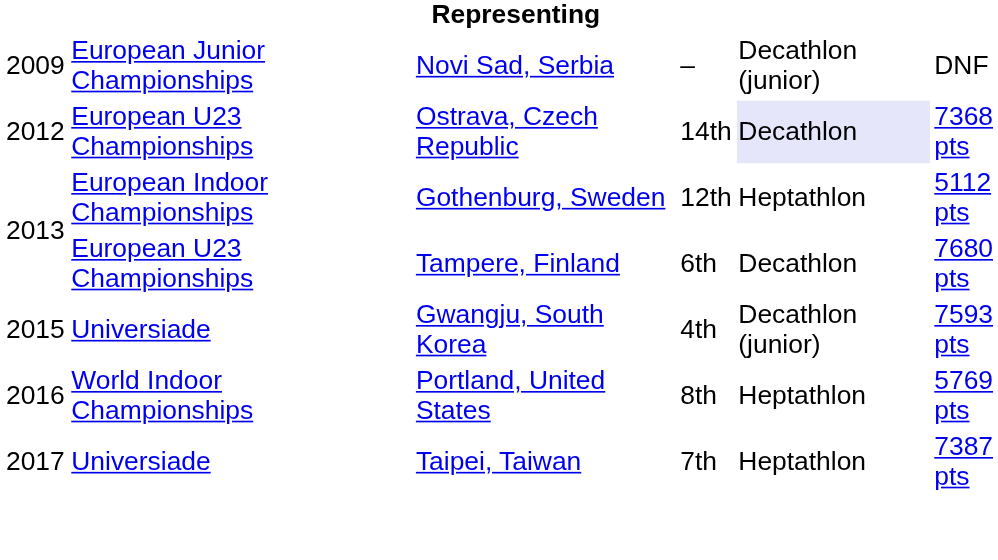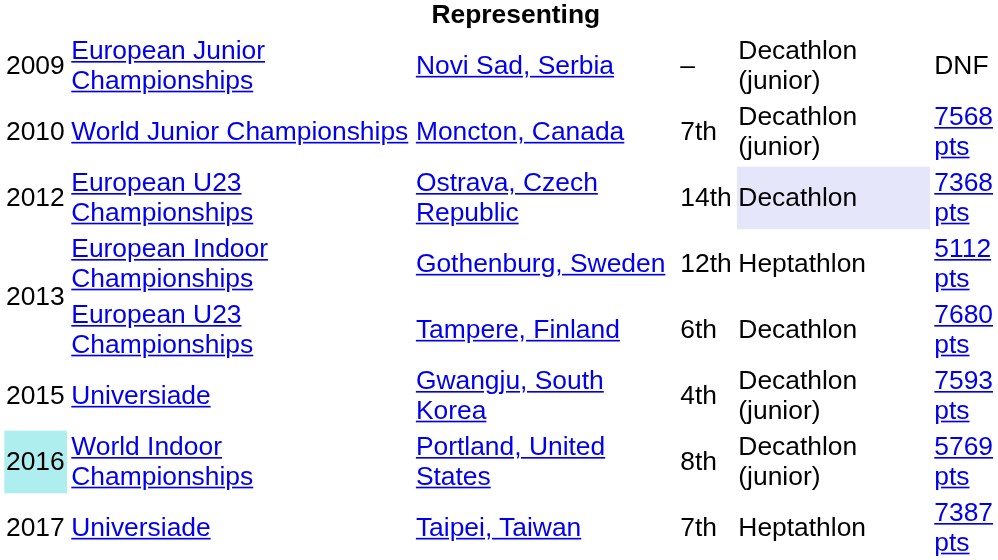 <table>
 <tr>
 <th colspan="6">Representing </th>
 </tr>
 <tr>
 <td>2009</td>
 <td><a href='#'>European Junior Championships</a></td>
 <td><a href='#'>Novi Sad, Serbia</a></td>
 <td>–</td>
 <td>Decathlon (junior)</td>
 <td>DNF</td>
+</tr>
+<tr>
+<td>2010</td>
+<td><a href='#'>World Junior Championships</a></td>
+<td><a href='#'>Moncton, Canada</a></td>
+<td>7th</td>
+<td>Decathlon (junior)</td>
+<td><a href='#'>7568 pts</a></td>
 </tr>
 <tr>
 <td>2012</td>
 <td><a href='#'>European U23 Championships</a></td>
 <td><a href='#'>Ostrava, Czech Republic</a></td>
 <td>14th</td>
 <td style="background: lavender;">Decathlon</td>
 <td><a href='#'>7368 pts</a></td>
 </tr>
 <tr>
 <td rowspan=2>2013</td>
 <td><a href='#'>European Indoor Championships</a></td>
 <td><a href='#'>Gothenburg, Sweden</a></td>
 <td>12th</td>
 <td>Heptathlon</td>
 <td><a href='#'>5112 pts</a></td>
 </tr>
 <tr>
 <td><a href='#'>European U23 Championships</a></td>
 <td><a href='#'>Tampere, Finland</a></td>
 <td>6th</td>
 <td>Decathlon</td>
 <td><a href='#'>7680 pts</a></td>
 </tr>
 <tr>
 <td>2015</td>
 <td><a href='#'>Universiade</a></td>
 <td><a href='#'>Gwangju, South Korea</a></td>
 <td>4th</td>
 <td>Decathlon (junior)</td>
 <td><a href='#'>7593 pts</a></td>
 </tr>
 <tr>
-<td>2016</td>
+<td style="background: paleturquoise;">2016</td>
 <td><a href='#'>World Indoor Championships</a></td>
 <td><a href='#'>Portland, United States</a></td>
 <td>8th</td>
-<td>Heptathlon</td>
+<td>Decathlon (junior)</td>
 <td><a href='#'>5769 pts</a></td>
 </tr>
 <tr>
 <td>2017</td>
 <td><a href='#'>Universiade</a></td>
 <td><a href='#'>Taipei, Taiwan</a></td>
 <td>7th</td>
 <td>Heptathlon</td>
 <td><a href='#'>7387 pts</a></td>
 </tr>
 </table>
